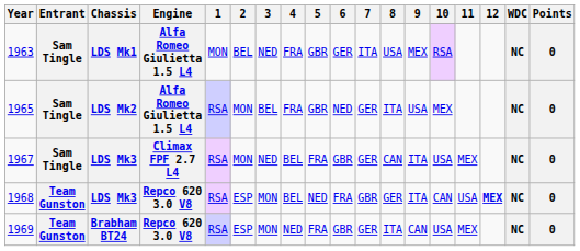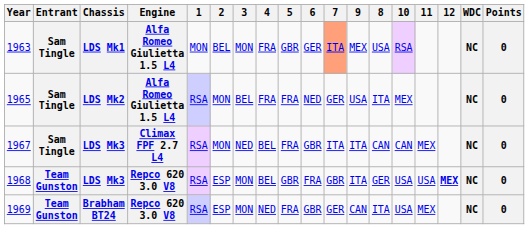 <table class="wikitable" style="text-align:center; font-size:90%">
 <tr>
 <th>Year</th>
 <th>Entrant</th>
 <th>Chassis</th>
 <th>Engine</th>
 <th>1</th>
 <th>2</th>
 <th>3</th>
 <th>4</th>
 <th>5</th>
 <th>6</th>
 <th>7</th>
+<th>9</th>
 <th>8</th>
-<th>9</th>
 <th>10</th>
 <th>11</th>
 <th>12</th>
 <th>WDC</th>
 <th>Points</th>
 </tr>
 <tr>
 <td><a href='#'>1963</a></td>
 <th>Sam Tingle</th>
 <th><a href='#'>LDS</a> <a href='#'>Mk1</a></th>
 <th><a href='#'>Alfa Romeo</a> Giulietta 1.5 <a href='#'>L4</a></th>
 <td><a href='#'>MON</a></td>
 <td><a href='#'>BEL</a></td>
-<td><a href='#'>NED</a></td>
+<td><a href='#'>MON</a></td>
 <td><a href='#'>FRA</a></td>
 <td><a href='#'>GBR</a></td>
 <td><a href='#'>GER</a></td>
-<td><a href='#'>ITA</a></td>
+<td style="background: lightsalmon;"><a href='#'>ITA</a></td>
+<td><a href='#'>MEX</a></td>
 <td><a href='#'>USA</a></td>
-<td><a href='#'>MEX</a></td>
 <td style="background:#EFCFFF;"><a href='#'>RSA</a><br></td>
 <td></td>
 <td></td>
 <th>NC</th>
 <th>0</th>
 </tr>
 <tr>
 <td><a href='#'>1965</a></td>
 <th>Sam Tingle</th>
 <th><a href='#'>LDS</a> <a href='#'>Mk2</a></th>
 <th><a href='#'>Alfa Romeo</a> Giulietta 1.5 <a href='#'>L4</a></th>
 <td style="background:#CFCFFF;"><a href='#'>RSA</a><br></td>
 <td><a href='#'>MON</a></td>
 <td><a href='#'>BEL</a></td>
 <td><a href='#'>FRA</a></td>
-<td><a href='#'>GBR</a></td>
+<td><a href='#'>FRA</a></td>
 <td><a href='#'>NED</a></td>
 <td><a href='#'>GER</a></td>
+<td><a href='#'>USA</a></td>
 <td><a href='#'>ITA</a></td>
-<td><a href='#'>USA</a></td>
 <td><a href='#'>MEX</a></td>
 <td></td>
 <td></td>
 <th>NC</th>
 <th>0</th>
 </tr>
 <tr>
 <td><a href='#'>1967</a></td>
 <th>Sam Tingle</th>
 <th><a href='#'>LDS</a> <a href='#'>Mk3</a></th>
 <th><a href='#'>Climax</a> <a href='#'>FPF</a> 2.7 <a href='#'>L4</a></th>
 <td style="background:#EFCFFF;"><a href='#'>RSA</a><br></td>
 <td><a href='#'>MON</a></td>
 <td><a href='#'>NED</a></td>
 <td><a href='#'>BEL</a></td>
 <td><a href='#'>FRA</a></td>
 <td><a href='#'>GBR</a></td>
-<td><a href='#'>GER</a></td>
+<td><a href='#'>ITA</a></td>
+<td><a href='#'>ITA</a></td>
 <td><a href='#'>CAN</a></td>
-<td><a href='#'>ITA</a></td>
-<td><a href='#'>USA</a></td>
+<td><a href='#'>CAN</a></td>
 <td><a href='#'>MEX</a></td>
 <td></td>
 <th>NC</th>
 <th>0</th>
 </tr>
 <tr>
 <td><a href='#'>1968</a></td>
 <th><a href='#'>Team Gunston</a></th>
 <th><a href='#'>LDS</a> <a href='#'>Mk3</a></th>
 <th><a href='#'>Repco</a> 620 3.0 <a href='#'>V8</a></th>
 <td style="background:#EFCFFF;"><a href='#'>RSA</a><br></td>
 <td><a href='#'>ESP</a></td>
 <td><a href='#'>MON</a></td>
 <td><a href='#'>BEL</a></td>
-<td><a href='#'>NED</a></td>
+<td><a href='#'>GBR</a></td>
 <td><a href='#'>FRA</a></td>
 <td><a href='#'>GBR</a></td>
+<td><a href='#'>ITA</a></td>
 <td><a href='#'>GER</a></td>
-<td><a href='#'>ITA</a></td>
-<td><a href='#'>CAN</a></td>
+<td><a href='#'>USA</a></td>
 <td><a href='#'>USA</a></td>
 <td><strong><a href='#'>MEX</a></strong></td>
 <th>NC</th>
 <th>0</th>
 </tr>
 <tr>
 <td><a href='#'>1969</a></td>
 <th><a href='#'>Team Gunston</a></th>
 <th><a href='#'>Brabham</a> <a href='#'>BT24</a></th>
 <th><a href='#'>Repco</a> 620 3.0 <a href='#'>V8</a></th>
 <td style="background:#CFCFFF;"><a href='#'>RSA</a><br></td>
 <td><a href='#'>ESP</a></td>
 <td><a href='#'>MON</a></td>
 <td><a href='#'>NED</a></td>
 <td><a href='#'>FRA</a></td>
 <td><a href='#'>GBR</a></td>
 <td><a href='#'>GER</a></td>
+<td><a href='#'>CAN</a></td>
 <td><a href='#'>ITA</a></td>
-<td><a href='#'>CAN</a></td>
 <td><a href='#'>USA</a></td>
 <td><a href='#'>MEX</a></td>
 <td></td>
 <th>NC</th>
 <th>0</th>
 </tr>
 </table>
